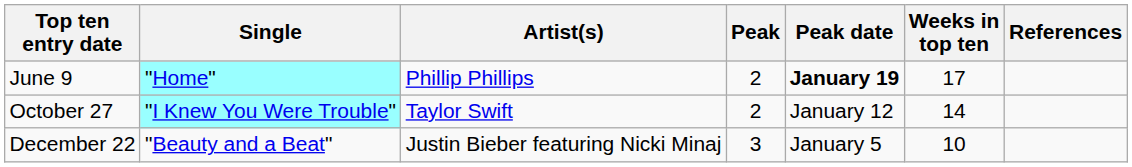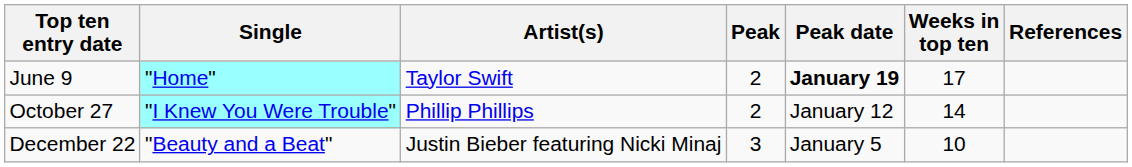 <table class="wikitable sortable">
 <tr>
 <th>Top ten<br>entry date</th>
 <th>Single</th>
 <th>Artist(s)</th>
 <th>Peak</th>
 <th>Peak date</th>
 <th>Weeks in<br>top ten</th>
 <th>References</th>
 </tr>
 <tr>
 <td>June 9</td>
 <td bgcolor = #99FFFF>"<a href='#'>Home</a>" </td>
-<td><a href='#'>Phillip Phillips</a></td>
+<td><a href='#'>Taylor Swift</a></td>
 <td align=center>2</td>
 <td><strong>January 19</strong></td>
 <td align=center>17</td>
 <td align=center></td>
 </tr>
 <tr>
 <td>October 27</td>
 <td bgcolor = #99FFFF>"<a href='#'>I Knew You Were Trouble</a>" </td>
-<td><a href='#'>Taylor Swift</a></td>
+<td><a href='#'>Phillip Phillips</a></td>
 <td align=center>2</td>
 <td>January 12</td>
 <td align=center>14</td>
 <td align="center"><br></td>
 </tr>
 <tr>
 <td>December 22</td>
 <td>"<a href='#'>Beauty and a Beat</a>"</td>
 <td>Justin Bieber featuring Nicki Minaj</td>
 <td align=center>3</td>
 <td>January 5</td>
 <td align=center>10</td>
 <td align=center></td>
 </tr>
 </table>
